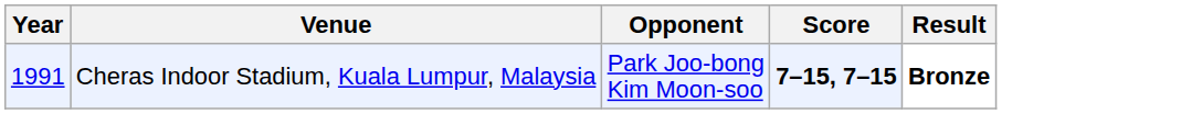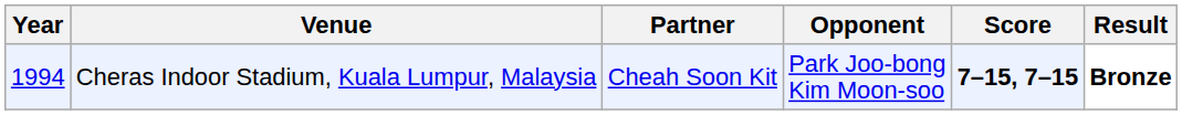 <table class="sortable wikitable" style="font-size: 90%;">
 <tr>
 <th>Year</th>
 <th>Venue</th>
+<th>Partner</th>
 <th>Opponent</th>
 <th>Score</th>
 <th>Result</th>
 </tr>
 <tr style="background:#ECF2FF">
-<td align="center"><a href='#'>1991</a></td>
+<td align="center"><a href='#'>1994</a></td>
 <td align="left">Cheras Indoor Stadium, <a href='#'>Kuala Lumpur</a>, <a href='#'>Malaysia</a></td>
+<td align="left"> <a href='#'>Cheah Soon Kit</a></td>
 <td align="left"> <a href='#'>Park Joo-bong</a> <br>  <a href='#'>Kim Moon-soo</a></td>
 <td align="left"><strong>7–15, 7–15</strong></td>
 <td style="text-align:left; background:white"> <strong>Bronze</strong></td>
 </tr>
 </table>
